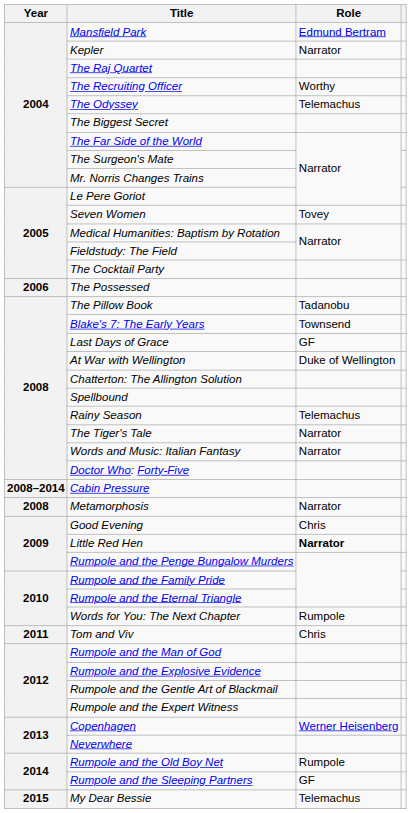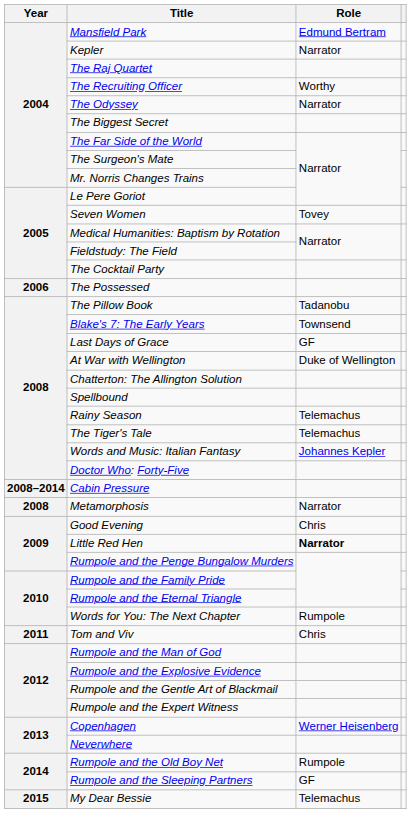 <table class="wikitable plainrowheaders sortable">
 <tr>
 <th scope="col">Year</th>
 <th scope="col">Title</th>
 <th scope="col">Role</th>
 <th scope="col" class="unsortable"></th>
 </tr>
 <tr>
 <th rowspan="9" scope="row">2004</th>
 <td><em><a href='#'>Mansfield Park</a></em></td>
 <td><a href='#'>Edmund Bertram</a></td>
 <td style="text-align: center;"></td>
 </tr>
 <tr>
 <td><em>Kepler</em></td>
 <td>Narrator</td>
 <td style="text-align: center;"></td>
 </tr>
 <tr>
 <td><em><a href='#'>The Raj Quartet</a></em></td>
 <td></td>
 <td style="text-align: center;"></td>
 </tr>
 <tr>
 <td><em><a href='#'>The Recruiting Officer</a></em></td>
 <td>Worthy</td>
 <td style="text-align: center;"></td>
 </tr>
 <tr>
 <td><em><a href='#'>The Odyssey</a></em></td>
-<td>Telemachus</td>
+<td>Narrator</td>
 <td style="text-align: center;"></td>
 </tr>
 <tr>
 <td><em>The Biggest Secret</em></td>
 <td></td>
 <td style="text-align: center;"></td>
 </tr>
 <tr>
 <td><em><a href='#'>The Far Side of the World</a></em></td>
 <td rowspan="4">Narrator</td>
 <td style="text-align: center;"></td>
 </tr>
 <tr>
 <td><em>The Surgeon's Mate</em></td>
 <td rowspan="2" style="text-align: center;"></td>
 </tr>
 <tr>
 <td><em>Mr. Norris Changes Trains</em></td>
 </tr>
 <tr>
 <th rowspan="5" scope="row">2005</th>
 <td><em>Le Pere Goriot</em></td>
 <td style="text-align: center;"></td>
 </tr>
 <tr>
 <td><em>Seven Women</em></td>
 <td>Tovey</td>
 <td style="text-align: center;"></td>
 </tr>
 <tr>
 <td><em>Medical Humanities: Baptism by Rotation</em></td>
 <td rowspan="2">Narrator</td>
 <td rowspan="2" style="text-align: center;"></td>
 </tr>
 <tr>
 <td><em>Fieldstudy: The Field</em></td>
 </tr>
 <tr>
 <td><em>The Cocktail Party</em></td>
 <td></td>
 <td style="text-align: center;"></td>
 </tr>
 <tr>
 <th scope="row">2006</th>
 <td><em>The Possessed</em></td>
 <td></td>
 <td style="text-align: center;"></td>
 </tr>
 <tr>
 <th rowspan="10" scope="row">2008</th>
 <td><em>The Pillow Book</em></td>
 <td>Tadanobu</td>
 <td style="text-align: center;"></td>
 </tr>
 <tr>
 <td><em><a href='#'>Blake's 7: The Early Years</a></em></td>
 <td>Townsend</td>
 <td style="text-align: center;"></td>
 </tr>
 <tr>
 <td><em>Last Days of Grace</em></td>
 <td>GF</td>
 <td style="text-align: center;"></td>
 </tr>
 <tr>
 <td><em>At War with Wellington</em></td>
 <td>Duke of Wellington</td>
 <td style="text-align: center;"></td>
 </tr>
 <tr>
 <td><em>Chatterton: The Allington Solution</em></td>
 <td></td>
 <td style="text-align: center;"></td>
 </tr>
 <tr>
 <td><em>Spellbound</em></td>
 <td></td>
 <td style="text-align: center;"></td>
 </tr>
 <tr>
 <td><em>Rainy Season</em></td>
 <td>Telemachus</td>
 <td style="text-align: center;"></td>
 </tr>
 <tr>
 <td><em>The Tiger's Tale</em></td>
-<td>Narrator</td>
+<td>Telemachus</td>
 <td style="text-align: center;"></td>
 </tr>
 <tr>
 <td><em>Words and Music: Italian Fantasy</em></td>
-<td>Narrator</td>
+<td><a href='#'>Johannes Kepler</a></td>
 <td style="text-align: center;"></td>
 </tr>
 <tr>
 <td><em><a href='#'>Doctor Who</a>: <a href='#'>Forty-Five</a></em></td>
 <td></td>
 <td style="text-align: center;"></td>
 </tr>
 <tr>
 <th scope="row">2008–2014</th>
 <td><em><a href='#'>Cabin Pressure</a></em></td>
 <td></td>
 <td style="text-align: center;"></td>
 </tr>
 <tr>
 <th scope="row">2008</th>
 <td><em>Metamorphosis</em></td>
 <td>Narrator</td>
 <td style="text-align: center;"></td>
 </tr>
 <tr>
 <th rowspan="3" scope="row">2009</th>
 <td><em>Good Evening</em></td>
 <td>Chris</td>
 <td style="text-align: center;"></td>
 </tr>
 <tr>
 <td><em>Little Red Hen</em></td>
 <td><strong>Narrator</strong></td>
 <td style="text-align: center;"></td>
 </tr>
 <tr>
 <td><em><a href='#'>Rumpole and the Penge Bungalow Murders</a></em></td>
 <td rowspan="3"></td>
 <td style="text-align: center;"></td>
 </tr>
 <tr>
 <th rowspan="3" scope="row">2010</th>
 <td><em><a href='#'>Rumpole and the Family Pride</a></em></td>
 <td style="text-align: center;"></td>
 </tr>
 <tr>
 <td><em><a href='#'>Rumpole and the Eternal Triangle</a></em></td>
 <td style="text-align: center;"></td>
 </tr>
 <tr>
 <td><em>Words for You: The Next Chapter</em></td>
 <td>Rumpole</td>
 <td style="text-align: center;"></td>
 </tr>
 <tr>
 <th scope="row">2011</th>
 <td><em>Tom and Viv</em></td>
 <td>Chris</td>
 <td style="text-align: center;"></td>
 </tr>
 <tr>
 <th rowspan="4" scope="row">2012</th>
 <td><em><a href='#'>Rumpole and the Man of God</a></em></td>
 <td></td>
 <td style="text-align: center;"></td>
 </tr>
 <tr>
 <td><em><a href='#'>Rumpole and the Explosive Evidence</a></em></td>
 <td></td>
 <td style="text-align: center;"></td>
 </tr>
 <tr>
 <td><em>Rumpole and the Gentle Art of Blackmail</em></td>
 <td></td>
 <td style="text-align: center;"></td>
 </tr>
 <tr>
 <td><em>Rumpole and the Expert Witness</em></td>
 <td></td>
 <td style="text-align: center;"></td>
 </tr>
 <tr>
 <th rowspan="2" scope="row">2013</th>
 <td><em><a href='#'>Copenhagen</a></em></td>
 <td><a href='#'>Werner Heisenberg</a></td>
 <td style="text-align: center;"></td>
 </tr>
 <tr>
 <td><em><a href='#'>Neverwhere</a></em></td>
 <td></td>
 <td style="text-align: center;"></td>
 </tr>
 <tr>
 <th rowspan="2" scope="row">2014</th>
 <td><em><a href='#'>Rumpole and the Old Boy Net</a></em></td>
 <td>Rumpole</td>
 <td style="text-align: center;"></td>
 </tr>
 <tr>
 <td><em><a href='#'>Rumpole and the Sleeping Partners</a></em></td>
 <td>GF</td>
 <td style="text-align: center;"></td>
 </tr>
 <tr>
 <th scope="row">2015</th>
 <td><em>My Dear Bessie</em></td>
 <td>Telemachus</td>
 <td style="text-align: center;"></td>
 </tr>
 </table>
